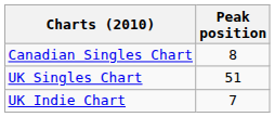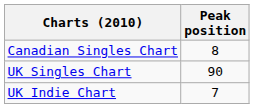 <table class="wikitable sortable">
 <tr>
 <th>Charts (2010)</th>
 <th>Peak<br>position</th>
 </tr>
 <tr>
 <td align="left"><a href='#'>Canadian Singles Chart</a></td>
 <td align="center">8</td>
 </tr>
 <tr>
 <td align="left"><a href='#'>UK Singles Chart</a></td>
-<td align="center">51</td>
+<td align="center">90</td>
 </tr>
 <tr>
 <td align="left"><a href='#'>UK Indie Chart</a></td>
 <td align="center">7</td>
 </tr>
 </table>
